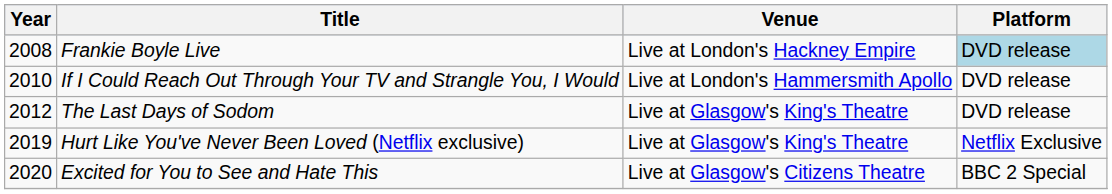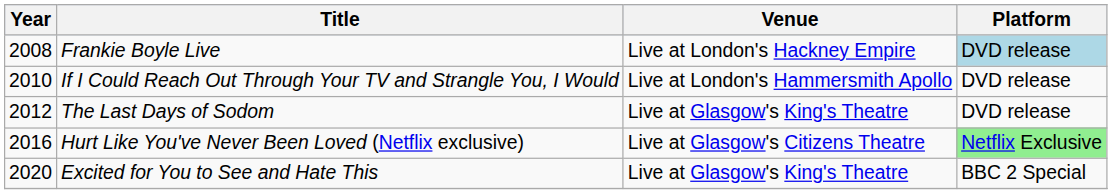 <table class="wikitable" style="margin:1em 0; ">
 <tr style="background:#b0c4de;">
 <th>Year</th>
 <th>Title</th>
 <th>Venue</th>
 <th>Platform</th>
 </tr>
 <tr>
 <td>2008</td>
 <td><em>Frankie Boyle Live</em></td>
 <td>Live at London's <a href='#'>Hackney Empire</a></td>
 <td style="background: lightblue;">DVD release</td>
 </tr>
 <tr>
 <td>2010</td>
 <td><em>If I Could Reach Out Through Your TV and Strangle You, I Would</em></td>
 <td>Live at London's <a href='#'>Hammersmith Apollo</a></td>
 <td>DVD release</td>
 </tr>
 <tr>
 <td>2012</td>
 <td><em>The Last Days of Sodom</em></td>
 <td>Live at <a href='#'>Glasgow</a>'s <a href='#'>King's Theatre</a></td>
 <td>DVD release</td>
 </tr>
 <tr>
-<td>2019</td>
+<td>2016</td>
 <td><em>Hurt Like You've Never Been Loved</em> (<a href='#'>Netflix</a> exclusive)</td>
-<td>Live at <a href='#'>Glasgow</a>'s <a href='#'>King's Theatre</a></td>
-<td><a href='#'>Netflix</a> Exclusive</td>
+<td>Live at <a href='#'>Glasgow</a>'s <a href='#'>Citizens Theatre</a></td>
+<td style="background: lightgreen;"><a href='#'>Netflix</a> Exclusive</td>
 </tr>
 <tr>
 <td>2020</td>
 <td><em>Excited for You to See and Hate This</em></td>
-<td>Live at <a href='#'>Glasgow</a>'s <a href='#'>Citizens Theatre</a></td>
+<td>Live at <a href='#'>Glasgow</a>'s <a href='#'>King's Theatre</a></td>
 <td>BBC 2 Special</td>
 </tr>
 <tr>
 </tr>
 </table>
